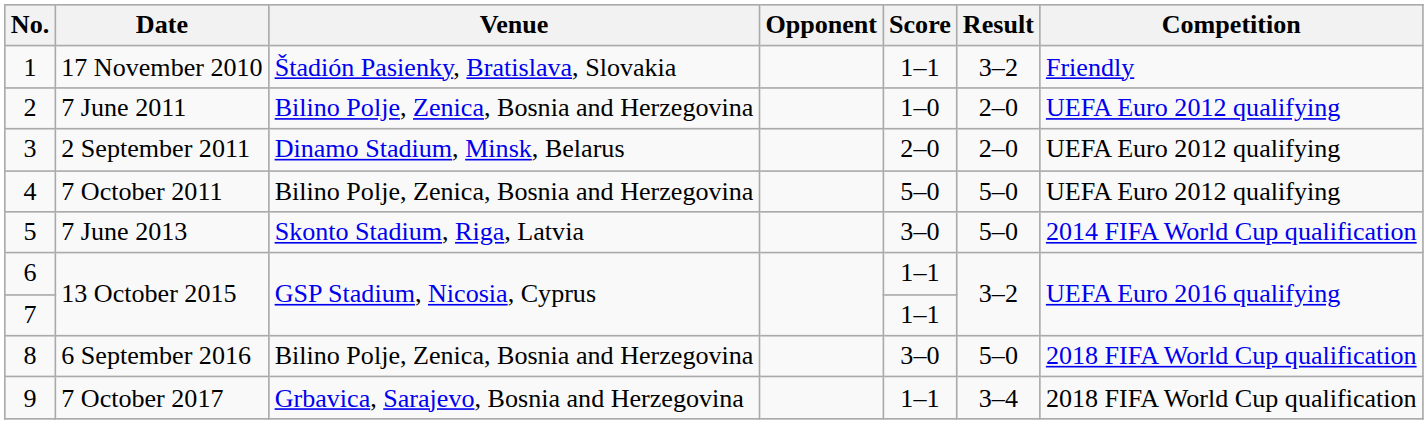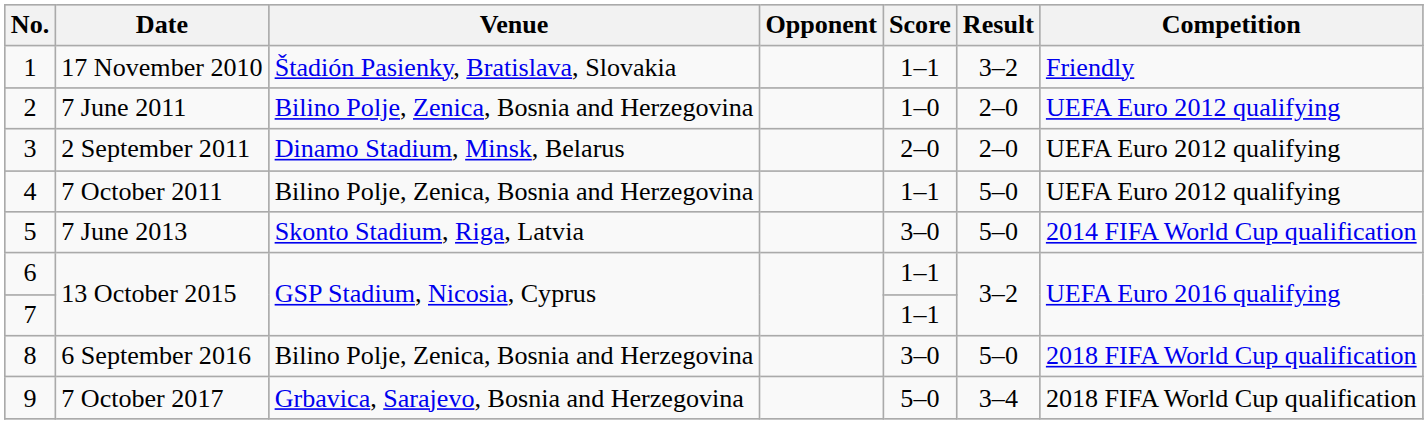 <table class="wikitable sortable">
 <tr>
 <th scope="col">No.</th>
 <th scope="col">Date</th>
 <th scope="col">Venue</th>
 <th scope="col">Opponent</th>
 <th scope="col">Score</th>
 <th scope="col">Result</th>
 <th scope="col">Competition</th>
 </tr>
 <tr>
 <td style="text-align:center">1</td>
 <td>17 November 2010</td>
 <td><a href='#'>Štadión Pasienky</a>, <a href='#'>Bratislava</a>, Slovakia</td>
 <td></td>
 <td style="text-align:center">1–1</td>
 <td style="text-align:center">3–2</td>
 <td><a href='#'>Friendly</a></td>
 </tr>
 <tr>
 <td style="text-align:center">2</td>
 <td>7 June 2011</td>
 <td><a href='#'>Bilino Polje</a>, <a href='#'>Zenica</a>, Bosnia and Herzegovina</td>
 <td></td>
 <td style="text-align:center">1–0</td>
 <td style="text-align:center">2–0</td>
 <td><a href='#'>UEFA Euro 2012 qualifying</a></td>
 </tr>
 <tr>
 <td style="text-align:center">3</td>
 <td>2 September 2011</td>
 <td><a href='#'>Dinamo Stadium</a>, <a href='#'>Minsk</a>, Belarus</td>
 <td></td>
 <td style="text-align:center">2–0</td>
 <td style="text-align:center">2–0</td>
 <td>UEFA Euro 2012 qualifying</td>
 </tr>
 <tr>
 <td style="text-align:center">4</td>
 <td>7 October 2011</td>
 <td>Bilino Polje, Zenica, Bosnia and Herzegovina</td>
 <td></td>
-<td style="text-align:center">5–0</td>
+<td style="text-align:center">1–1</td>
 <td style="text-align:center">5–0</td>
 <td>UEFA Euro 2012 qualifying</td>
 </tr>
 <tr>
 <td style="text-align:center">5</td>
 <td>7 June 2013</td>
 <td><a href='#'>Skonto Stadium</a>, <a href='#'>Riga</a>, Latvia</td>
 <td></td>
 <td style="text-align:center">3–0</td>
 <td style="text-align:center">5–0</td>
 <td><a href='#'>2014 FIFA World Cup qualification</a></td>
 </tr>
 <tr>
 <td style="text-align:center">6</td>
 <td rowspan="2">13 October 2015</td>
 <td rowspan="2"><a href='#'>GSP Stadium</a>, <a href='#'>Nicosia</a>, Cyprus</td>
 <td rowspan="2"></td>
 <td style="text-align:center">1–1</td>
 <td rowspan="2" style="text-align:center">3–2</td>
 <td rowspan="2"><a href='#'>UEFA Euro 2016 qualifying</a></td>
 </tr>
 <tr>
 <td style="text-align:center">7</td>
 <td style="text-align:center">1–1</td>
 </tr>
 <tr>
 <td style="text-align:center">8</td>
 <td>6 September 2016</td>
 <td>Bilino Polje, Zenica, Bosnia and Herzegovina</td>
 <td></td>
 <td style="text-align:center">3–0</td>
 <td style="text-align:center">5–0</td>
 <td><a href='#'>2018 FIFA World Cup qualification</a></td>
 </tr>
 <tr>
 <td style="text-align:center">9</td>
 <td>7 October 2017</td>
 <td><a href='#'>Grbavica</a>, <a href='#'>Sarajevo</a>, Bosnia and Herzegovina</td>
 <td></td>
-<td style="text-align:center">1–1</td>
+<td style="text-align:center">5–0</td>
 <td style="text-align:center">3–4</td>
 <td>2018 FIFA World Cup qualification</td>
 </tr>
 </table>
